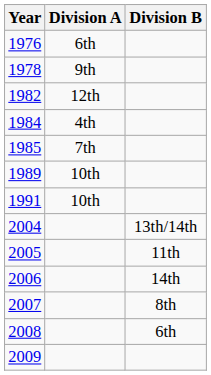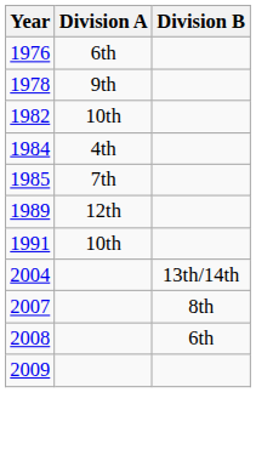 <table class="wikitable" style="text-align:center">
 <tr>
 <th>Year</th>
 <th>Division A</th>
 <th>Division B</th>
 </tr>
 <tr>
 <td><a href='#'>1976</a></td>
 <td>6th</td>
 <td></td>
 </tr>
 <tr>
 <td><a href='#'>1978</a></td>
 <td>9th</td>
 <td></td>
 </tr>
 <tr>
 <td><a href='#'>1982</a></td>
-<td>12th</td>
+<td>10th</td>
 <td></td>
 </tr>
 <tr>
 <td><a href='#'>1984</a></td>
 <td>4th</td>
 <td></td>
 </tr>
 <tr>
 <td><a href='#'>1985</a></td>
 <td>7th</td>
 <td></td>
 </tr>
 <tr>
 <td><a href='#'>1989</a></td>
-<td>10th</td>
+<td>12th</td>
 <td></td>
 </tr>
 <tr>
 <td><a href='#'>1991</a></td>
 <td>10th</td>
 <td></td>
 </tr>
 <tr>
 <td><a href='#'>2004</a></td>
 <td></td>
 <td>13th/14th</td>
-</tr>
-<tr>
-<td><a href='#'>2005</a></td>
-<td></td>
-<td>11th</td>
-</tr>
-<tr>
-<td><a href='#'>2006</a></td>
-<td></td>
-<td>14th</td>
 </tr>
 <tr>
 <td><a href='#'>2007</a></td>
 <td></td>
 <td>8th</td>
 </tr>
 <tr>
 <td><a href='#'>2008</a></td>
 <td></td>
 <td>6th</td>
 </tr>
 <tr>
 <td><a href='#'>2009</a></td>
 <td></td>
 <td></td>
 </tr>
 </table>
